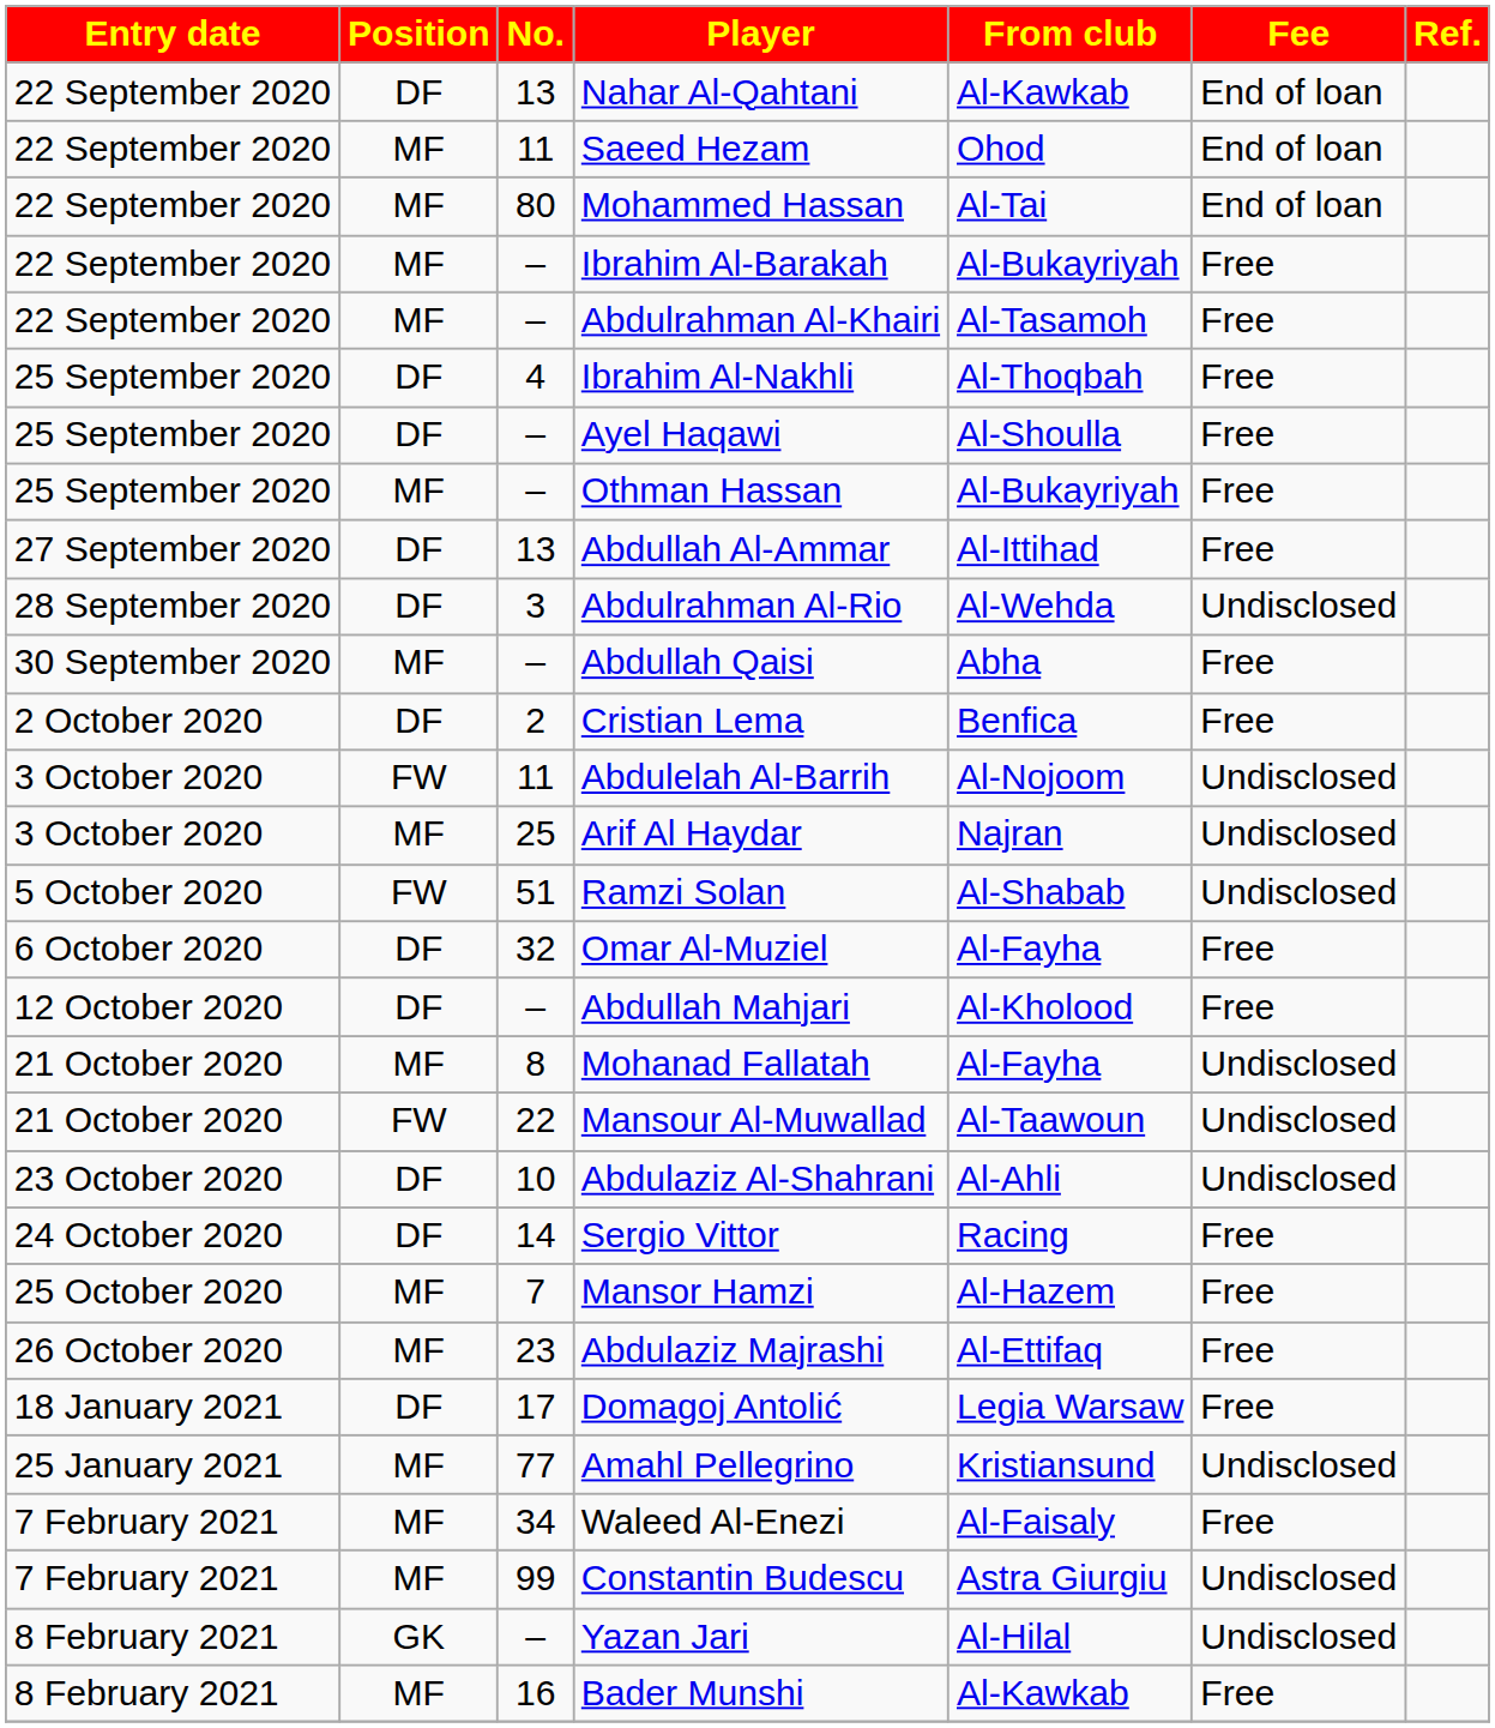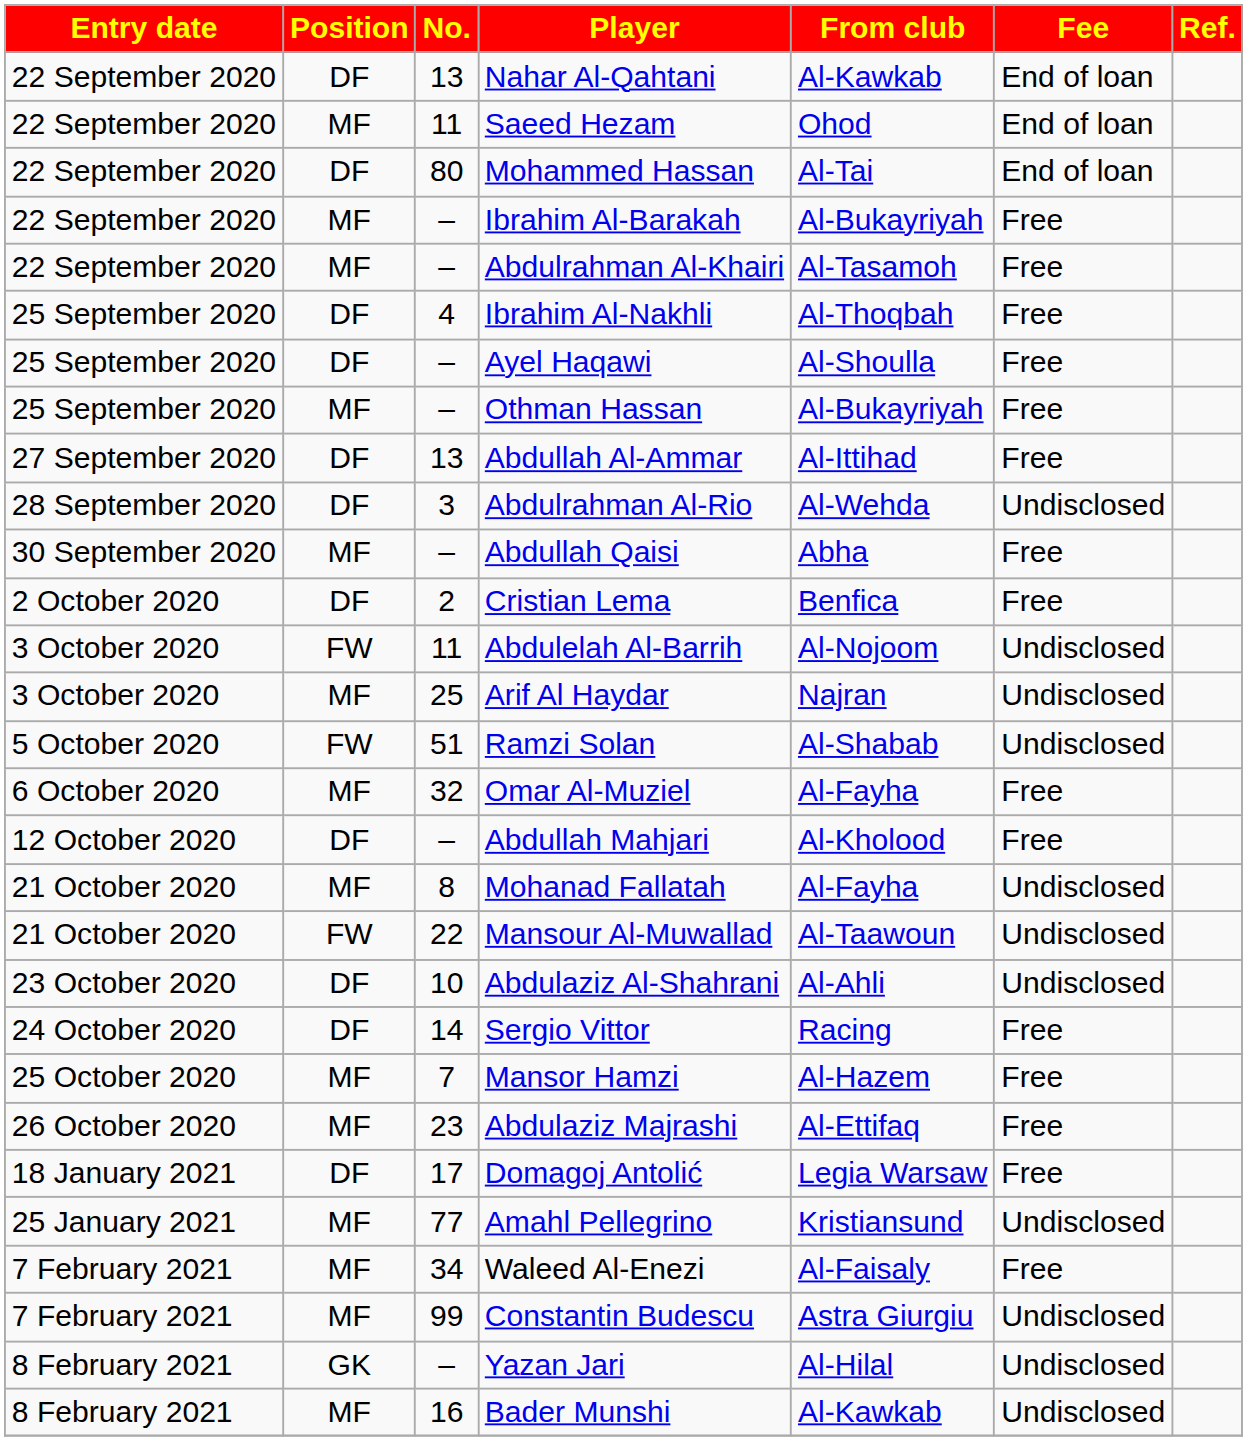 <table class="wikitable sortable">
 <tr>
 <th style="background:red; color:yellow;"><strong>Entry date</strong></th>
 <th style="background:red; color:yellow;"><strong>Position</strong></th>
 <th style="background:red; color:yellow;"><strong>No.</strong></th>
 <th style="background:red; color:yellow;"><strong>Player</strong></th>
 <th style="background:red; color:yellow;"><strong>From club</strong></th>
 <th style="background:red; color:yellow;"><strong>Fee</strong></th>
 <th style="background:red; color:yellow;"><strong>Ref.</strong></th>
 </tr>
 <tr>
 <td>22 September 2020</td>
 <td style="text-align:center;">DF</td>
 <td style="text-align:center;">13</td>
 <td style="text-align:left;"> <a href='#'>Nahar Al-Qahtani</a></td>
 <td style="text-align:left;"> <a href='#'>Al-Kawkab</a></td>
 <td>End of loan</td>
 <td></td>
 </tr>
 <tr>
 <td>22 September 2020</td>
 <td style="text-align:center;">MF</td>
 <td style="text-align:center;">11</td>
 <td style="text-align:left;"> <a href='#'>Saeed Hezam</a></td>
 <td style="text-align:left;"> <a href='#'>Ohod</a></td>
 <td>End of loan</td>
 <td></td>
 </tr>
 <tr>
 <td>22 September 2020</td>
-<td style="text-align:center;">MF</td>
+<td style="text-align:center;">DF</td>
 <td style="text-align:center;">80</td>
 <td style="text-align:left;"> <a href='#'>Mohammed Hassan</a></td>
 <td style="text-align:left;"> <a href='#'>Al-Tai</a></td>
 <td>End of loan</td>
 <td></td>
 </tr>
 <tr>
 <td>22 September 2020</td>
 <td style="text-align:center;">MF</td>
 <td style="text-align:center;">–</td>
 <td style="text-align:left;"> <a href='#'>Ibrahim Al-Barakah</a></td>
 <td style="text-align:left;"> <a href='#'>Al-Bukayriyah</a></td>
 <td>Free</td>
 <td></td>
 </tr>
 <tr>
 <td>22 September 2020</td>
 <td style="text-align:center;">MF</td>
 <td style="text-align:center;">–</td>
 <td style="text-align:left;"> <a href='#'>Abdulrahman Al-Khairi</a></td>
 <td style="text-align:left;"> <a href='#'>Al-Tasamoh</a></td>
 <td>Free</td>
 <td></td>
 </tr>
 <tr>
 <td>25 September 2020</td>
 <td style="text-align:center;">DF</td>
 <td style="text-align:center;">4</td>
 <td style="text-align:left;"> <a href='#'>Ibrahim Al-Nakhli</a></td>
 <td style="text-align:left;"> <a href='#'>Al-Thoqbah</a></td>
 <td>Free</td>
 <td></td>
 </tr>
 <tr>
 <td>25 September 2020</td>
 <td style="text-align:center;">DF</td>
 <td style="text-align:center;">–</td>
 <td style="text-align:left;"> <a href='#'>Ayel Haqawi</a></td>
 <td style="text-align:left;"> <a href='#'>Al-Shoulla</a></td>
 <td>Free</td>
 <td></td>
 </tr>
 <tr>
 <td>25 September 2020</td>
 <td style="text-align:center;">MF</td>
 <td style="text-align:center;">–</td>
 <td style="text-align:left;"> <a href='#'>Othman Hassan</a></td>
 <td style="text-align:left;"> <a href='#'>Al-Bukayriyah</a></td>
 <td>Free</td>
 <td></td>
 </tr>
 <tr>
 <td>27 September 2020</td>
 <td style="text-align:center;">DF</td>
 <td style="text-align:center;">13</td>
 <td style="text-align:left;"> <a href='#'>Abdullah Al-Ammar</a></td>
 <td style="text-align:left;"> <a href='#'>Al-Ittihad</a></td>
 <td>Free</td>
 <td></td>
 </tr>
 <tr>
 <td>28 September 2020</td>
 <td style="text-align:center;">DF</td>
 <td style="text-align:center;">3</td>
 <td style="text-align:left;"> <a href='#'>Abdulrahman Al-Rio</a></td>
 <td style="text-align:left;"> <a href='#'>Al-Wehda</a></td>
 <td>Undisclosed</td>
 <td></td>
 </tr>
 <tr>
 <td>30 September 2020</td>
 <td style="text-align:center;">MF</td>
 <td style="text-align:center;">–</td>
 <td style="text-align:left;"> <a href='#'>Abdullah Qaisi</a></td>
 <td style="text-align:left;"> <a href='#'>Abha</a></td>
 <td>Free</td>
 <td></td>
 </tr>
 <tr>
 <td>2 October 2020</td>
 <td style="text-align:center;">DF</td>
 <td style="text-align:center;">2</td>
 <td style="text-align:left;"> <a href='#'>Cristian Lema</a></td>
 <td style="text-align:left;"> <a href='#'>Benfica</a></td>
 <td>Free</td>
 <td></td>
 </tr>
 <tr>
 <td>3 October 2020</td>
 <td style="text-align:center;">FW</td>
 <td style="text-align:center;">11</td>
 <td style="text-align:left;"> <a href='#'>Abdulelah Al-Barrih</a></td>
 <td style="text-align:left;"> <a href='#'>Al-Nojoom</a></td>
 <td>Undisclosed</td>
 <td></td>
 </tr>
 <tr>
 <td>3 October 2020</td>
 <td style="text-align:center;">MF</td>
 <td style="text-align:center;">25</td>
 <td style="text-align:left;"> <a href='#'>Arif Al Haydar</a></td>
 <td style="text-align:left;"> <a href='#'>Najran</a></td>
 <td>Undisclosed</td>
 <td></td>
 </tr>
 <tr>
 <td>5 October 2020</td>
 <td style="text-align:center;">FW</td>
 <td style="text-align:center;">51</td>
 <td style="text-align:left;"> <a href='#'>Ramzi Solan</a></td>
 <td style="text-align:left;"> <a href='#'>Al-Shabab</a></td>
 <td>Undisclosed</td>
 <td></td>
 </tr>
 <tr>
 <td>6 October 2020</td>
-<td style="text-align:center;">DF</td>
+<td style="text-align:center;">MF</td>
 <td style="text-align:center;">32</td>
 <td style="text-align:left;"> <a href='#'>Omar Al-Muziel</a></td>
 <td style="text-align:left;"> <a href='#'>Al-Fayha</a></td>
 <td>Free</td>
 <td></td>
 </tr>
 <tr>
 <td>12 October 2020</td>
 <td style="text-align:center;">DF</td>
 <td style="text-align:center;">–</td>
 <td style="text-align:left;"> <a href='#'>Abdullah Mahjari</a></td>
 <td style="text-align:left;"> <a href='#'>Al-Kholood</a></td>
 <td>Free</td>
 <td></td>
 </tr>
 <tr>
 <td>21 October 2020</td>
 <td style="text-align:center;">MF</td>
 <td style="text-align:center;">8</td>
 <td style="text-align:left;"> <a href='#'>Mohanad Fallatah</a></td>
 <td style="text-align:left;"> <a href='#'>Al-Fayha</a></td>
 <td>Undisclosed</td>
 <td></td>
 </tr>
 <tr>
 <td>21 October 2020</td>
 <td style="text-align:center;">FW</td>
 <td style="text-align:center;">22</td>
 <td style="text-align:left;"> <a href='#'>Mansour Al-Muwallad</a></td>
 <td style="text-align:left;"> <a href='#'>Al-Taawoun</a></td>
 <td>Undisclosed</td>
 <td></td>
 </tr>
 <tr>
 <td>23 October 2020</td>
 <td style="text-align:center;">DF</td>
 <td style="text-align:center;">10</td>
 <td style="text-align:left;"> <a href='#'>Abdulaziz Al-Shahrani</a></td>
 <td style="text-align:left;"> <a href='#'>Al-Ahli</a></td>
 <td>Undisclosed</td>
 <td></td>
 </tr>
 <tr>
 <td>24 October 2020</td>
 <td style="text-align:center;">DF</td>
 <td style="text-align:center;">14</td>
 <td style="text-align:left;"> <a href='#'>Sergio Vittor</a></td>
 <td style="text-align:left;"> <a href='#'>Racing</a></td>
 <td>Free</td>
 <td></td>
 </tr>
 <tr>
 <td>25 October 2020</td>
 <td style="text-align:center;">MF</td>
 <td style="text-align:center;">7</td>
 <td style="text-align:left;"> <a href='#'>Mansor Hamzi</a></td>
 <td style="text-align:left;"> <a href='#'>Al-Hazem</a></td>
 <td>Free</td>
 <td></td>
 </tr>
 <tr>
 <td>26 October 2020</td>
 <td style="text-align:center;">MF</td>
 <td style="text-align:center;">23</td>
 <td style="text-align:left;"> <a href='#'>Abdulaziz Majrashi</a></td>
 <td style="text-align:left;"> <a href='#'>Al-Ettifaq</a></td>
 <td>Free</td>
 <td></td>
 </tr>
 <tr>
 <td>18 January 2021</td>
 <td style="text-align:center;">DF</td>
 <td style="text-align:center;">17</td>
 <td style="text-align:left;"> <a href='#'>Domagoj Antolić</a></td>
 <td style="text-align:left;"> <a href='#'>Legia Warsaw</a></td>
 <td>Free</td>
 <td></td>
 </tr>
 <tr>
 <td>25 January 2021</td>
 <td style="text-align:center;">MF</td>
 <td style="text-align:center;">77</td>
 <td style="text-align:left;"> <a href='#'>Amahl Pellegrino</a></td>
 <td style="text-align:left;"> <a href='#'>Kristiansund</a></td>
 <td>Undisclosed</td>
 <td></td>
 </tr>
 <tr>
 <td>7 February 2021</td>
 <td style="text-align:center;">MF</td>
 <td style="text-align:center;">34</td>
 <td style="text-align:left;"> Waleed Al-Enezi</td>
 <td style="text-align:left;"> <a href='#'>Al-Faisaly</a></td>
 <td>Free</td>
 <td></td>
 </tr>
 <tr>
 <td>7 February 2021</td>
 <td style="text-align:center;">MF</td>
 <td style="text-align:center;">99</td>
 <td style="text-align:left;"> <a href='#'>Constantin Budescu</a></td>
 <td style="text-align:left;"> <a href='#'>Astra Giurgiu</a></td>
 <td>Undisclosed</td>
 <td></td>
 </tr>
 <tr>
 <td>8 February 2021</td>
 <td style="text-align:center;">GK</td>
 <td style="text-align:center;">–</td>
 <td style="text-align:left;"> <a href='#'>Yazan Jari</a></td>
 <td style="text-align:left;"> <a href='#'>Al-Hilal</a></td>
 <td>Undisclosed</td>
 <td></td>
 </tr>
 <tr>
 <td>8 February 2021</td>
 <td style="text-align:center;">MF</td>
 <td style="text-align:center;">16</td>
 <td style="text-align:left;"> <a href='#'>Bader Munshi</a></td>
 <td style="text-align:left;"> <a href='#'>Al-Kawkab</a></td>
-<td>Free</td>
+<td>Undisclosed</td>
 <td></td>
 </tr>
 <tr>
 </tr>
 </table>
